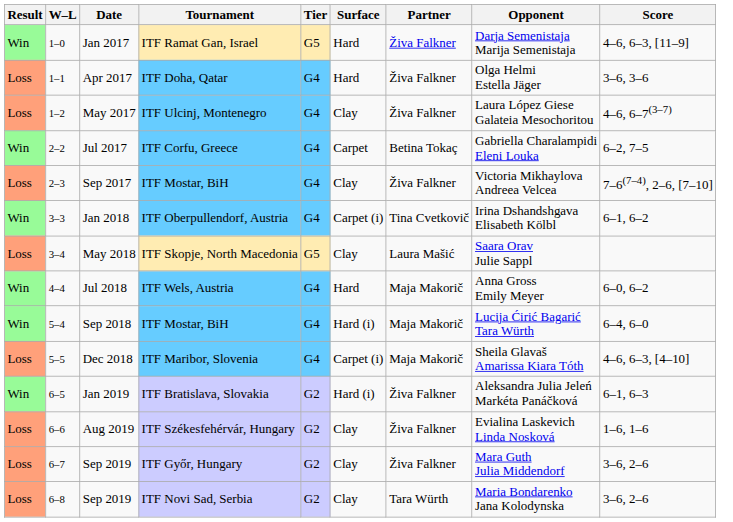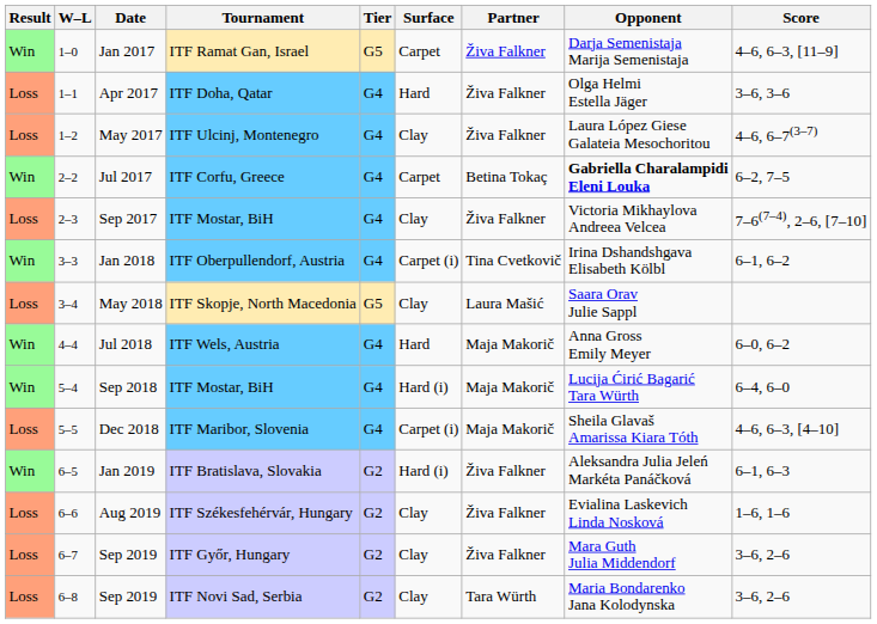 <table class="sortable wikitable">
 <tr>
 <th>Result</th>
 <th class="unsortable">W–L</th>
 <th>Date</th>
 <th>Tournament</th>
 <th>Tier</th>
 <th>Surface</th>
 <th>Partner</th>
 <th>Opponent</th>
 <th class="unsortable">Score</th>
 </tr>
 <tr>
 <td bgcolor=98fb98>Win</td>
 <td><small>1–0</small></td>
 <td>Jan 2017</td>
 <td style="background:#ffecb2;">ITF Ramat Gan, Israel</td>
 <td style="background:#ffecb2;">G5</td>
-<td>Hard</td>
+<td>Carpet</td>
 <td> <a href='#'>Živa Falkner</a></td>
 <td> <a href='#'>Darja Semenistaja</a> <br>  Marija Semenistaja</td>
 <td>4–6, 6–3, [11–9]</td>
 </tr>
 <tr>
 <td bgcolor=ffa07a>Loss</td>
 <td><small>1–1</small></td>
 <td>Apr 2017</td>
 <td style="background:#6cf;">ITF Doha, Qatar</td>
 <td style="background:#6cf;">G4</td>
 <td>Hard</td>
 <td> Živa Falkner</td>
 <td> Olga Helmi <br>  Estella Jäger</td>
 <td>3–6, 3–6</td>
 </tr>
 <tr>
 <td bgcolor=ffa07a>Loss</td>
 <td><small>1–2</small></td>
 <td>May 2017</td>
 <td style="background:#6cf;">ITF Ulcinj, Montenegro</td>
 <td style="background:#6cf;">G4</td>
 <td>Clay</td>
 <td> Živa Falkner</td>
 <td> Laura López Giese <br>  Galateia Mesochoritou</td>
 <td>4–6, 6–7<sup>(3–7)</sup></td>
 </tr>
 <tr>
 <td bgcolor=98fb98>Win</td>
 <td><small>2–2</small></td>
 <td>Jul 2017</td>
 <td style="background:#6cf;">ITF Corfu, Greece</td>
 <td style="background:#6cf;">G4</td>
 <td>Carpet</td>
 <td> Betina Tokaç</td>
-<td> Gabriella Charalampidi <br>  <a href='#'>Eleni Louka</a></td>
+<td><strong> Gabriella Charalampidi <br>  <a href='#'>Eleni Louka</a></strong></td>
 <td>6–2, 7–5</td>
 </tr>
 <tr>
 <td bgcolor=ffa07a>Loss</td>
 <td><small>2–3</small></td>
 <td>Sep 2017</td>
 <td style="background:#6cf;">ITF Mostar, BiH</td>
 <td style="background:#6cf;">G4</td>
 <td>Clay</td>
 <td> Živa Falkner</td>
 <td> Victoria Mikhaylova <br>  Andreea Velcea</td>
 <td>7–6<sup>(7–4)</sup>, 2–6, [7–10]</td>
 </tr>
 <tr>
 <td bgcolor=98fb98>Win</td>
 <td><small>3–3</small></td>
 <td>Jan 2018</td>
 <td style="background:#6cf;">ITF Oberpullendorf, Austria</td>
 <td style="background:#6cf;">G4</td>
 <td>Carpet (i)</td>
 <td> Tina Cvetkovič</td>
 <td> Irina Dshandshgava <br>  Elisabeth Kölbl</td>
 <td>6–1, 6–2</td>
 </tr>
 <tr>
 <td bgcolor=ffa07a>Loss</td>
 <td><small>3–4</small></td>
 <td>May 2018</td>
 <td style="background:#ffecb2;">ITF Skopje, North Macedonia</td>
 <td style="background:#ffecb2;">G5</td>
 <td>Clay</td>
 <td> Laura Mašić</td>
 <td> <a href='#'>Saara Orav</a> <br>  Julie Sappl</td>
 <td></td>
 </tr>
 <tr>
 <td bgcolor=98fb98>Win</td>
 <td><small>4–4</small></td>
 <td>Jul 2018</td>
 <td style="background:#6cf;">ITF Wels, Austria</td>
 <td style="background:#6cf;">G4</td>
 <td>Hard</td>
 <td> Maja Makorič</td>
 <td> Anna Gross <br>  Emily Meyer</td>
 <td>6–0, 6–2</td>
 </tr>
 <tr>
 <td bgcolor=98fb98>Win</td>
 <td><small>5–4</small></td>
 <td>Sep 2018</td>
 <td style="background:#6cf;">ITF Mostar, BiH</td>
 <td style="background:#6cf;">G4</td>
 <td>Hard (i)</td>
 <td> Maja Makorič</td>
 <td> <a href='#'>Lucija Ćirić Bagarić</a> <br>  <a href='#'>Tara Würth</a></td>
 <td>6–4, 6–0</td>
 </tr>
 <tr>
 <td bgcolor=ffa07a>Loss</td>
 <td><small>5–5</small></td>
 <td>Dec 2018</td>
 <td style="background:#6cf;">ITF Maribor, Slovenia</td>
 <td style="background:#6cf;">G4</td>
 <td>Carpet (i)</td>
 <td> Maja Makorič</td>
 <td> Sheila Glavaš <br>  <a href='#'>Amarissa Kiara Tóth</a></td>
 <td>4–6, 6–3, [4–10]</td>
 </tr>
 <tr>
 <td bgcolor=98fb98>Win</td>
 <td><small>6–5</small></td>
 <td>Jan 2019</td>
 <td style="background:#ccf;">ITF Bratislava, Slovakia</td>
 <td style="background:#ccf;">G2</td>
 <td>Hard (i)</td>
 <td> Živa Falkner</td>
 <td> Aleksandra Julia Jeleń <br>  Markéta Panáčková</td>
 <td>6–1, 6–3</td>
 </tr>
 <tr>
 <td bgcolor=ffa07a>Loss</td>
 <td><small>6–6</small></td>
 <td>Aug 2019</td>
 <td style="background:#ccf;">ITF Székesfehérvár, Hungary</td>
 <td style="background:#ccf;">G2</td>
 <td>Clay</td>
 <td> Živa Falkner</td>
 <td> Evialina Laskevich <br>  <a href='#'>Linda Nosková</a></td>
 <td>1–6, 1–6</td>
 </tr>
 <tr>
 <td bgcolor=ffa07a>Loss</td>
 <td><small>6–7</small></td>
 <td>Sep 2019</td>
 <td style="background:#ccf;">ITF Győr, Hungary</td>
 <td style="background:#ccf;">G2</td>
 <td>Clay</td>
 <td> Živa Falkner</td>
 <td> <a href='#'>Mara Guth</a> <br>  <a href='#'>Julia Middendorf</a></td>
 <td>3–6, 2–6</td>
 </tr>
 <tr>
 <td bgcolor=ffa07a>Loss</td>
 <td><small>6–8</small></td>
 <td>Sep 2019</td>
 <td style="background:#ccf;">ITF Novi Sad, Serbia</td>
 <td style="background:#ccf;">G2</td>
 <td>Clay</td>
 <td> Tara Würth</td>
 <td> <a href='#'>Maria Bondarenko</a> <br>  Jana Kolodynska</td>
 <td>3–6, 2–6</td>
 </tr>
 </table>
